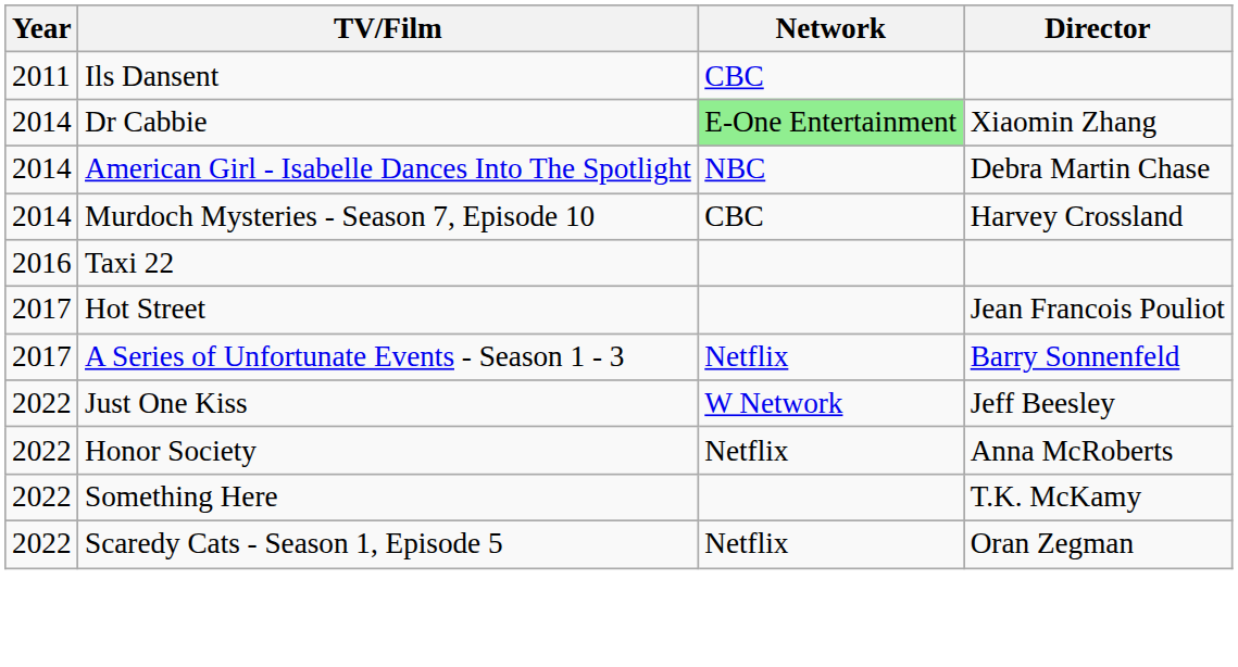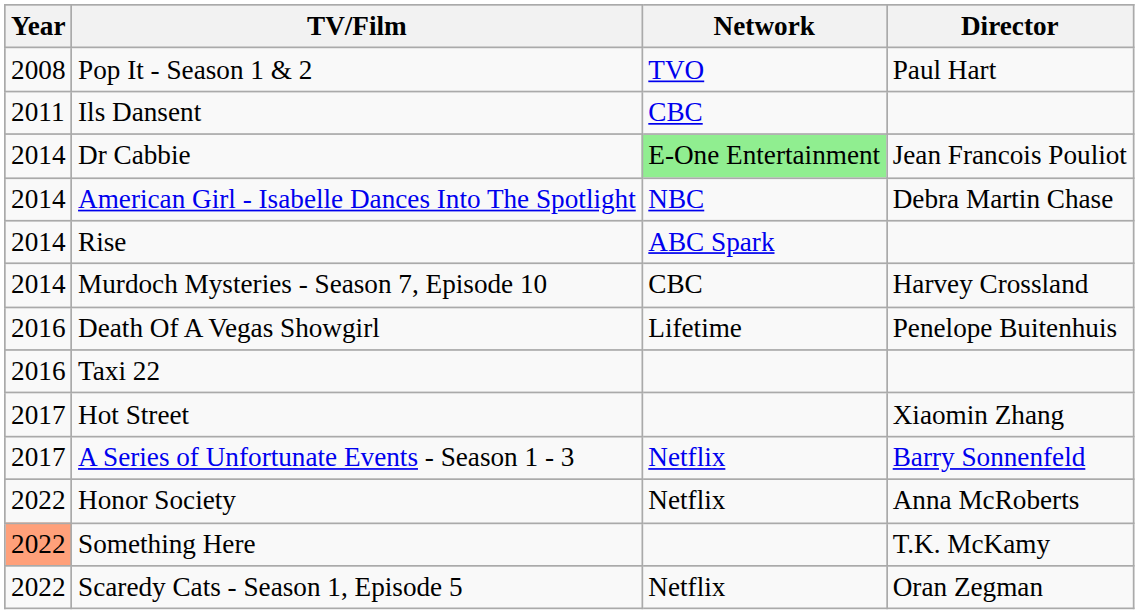 <table class="wikitable">
 <tr>
 <th>Year</th>
 <th>TV/Film</th>
 <th>Network</th>
 <th>Director</th>
+</tr>
+<tr>
+<td>2008</td>
+<td>Pop It -  Season 1 & 2</td>
+<td><a href='#'>TVO</a></td>
+<td>Paul Hart</td>
 </tr>
 <tr>
 <td>2011</td>
 <td>Ils  Dansent</td>
 <td><a href='#'>CBC</a></td>
 <td></td>
 </tr>
 <tr>
 <td>2014</td>
 <td>Dr Cabbie</td>
 <td style="background: lightgreen;">E-One  Entertainment</td>
-<td>Xiaomin Zhang</td>
+<td>Jean Francois  Pouliot</td>
 </tr>
 <tr>
 <td>2014</td>
 <td><a href='#'>American Girl  - Isabelle Dances Into The Spotlight</a></td>
 <td><a href='#'>NBC</a></td>
 <td>Debra Martin  Chase</td>
 </tr>
 <tr>
 <td>2014</td>
+<td>Rise</td>
+<td><a href='#'>ABC Spark</a></td>
+<td></td>
+</tr>
+<tr>
+<td>2014</td>
 <td>Murdoch  Mysteries - Season 7, Episode 10</td>
 <td>CBC</td>
 <td>Harvey  Crossland</td>
+</tr>
+<tr>
+<td>2016</td>
+<td>Death Of A  Vegas Showgirl</td>
+<td>Lifetime</td>
+<td>Penelope  Buitenhuis</td>
 </tr>
 <tr>
 <td>2016</td>
 <td>Taxi 22</td>
 <td></td>
 <td></td>
 </tr>
 <tr>
 <td>2017</td>
 <td>Hot Street</td>
 <td></td>
-<td>Jean Francois  Pouliot</td>
+<td>Xiaomin Zhang</td>
 </tr>
 <tr>
 <td>2017</td>
 <td><a href='#'>A Series of Unfortunate Events</a> - Season 1 - 3</td>
 <td><a href='#'>Netflix</a></td>
 <td><a href='#'>Barry Sonnenfeld</a></td>
 </tr>
 <tr>
 <td>2022</td>
-<td>Just One Kiss</td>
-<td><a href='#'>W Network</a></td>
-<td>Jeff Beesley</td>
-</tr>
-<tr>
-<td>2022</td>
 <td>Honor  Society</td>
 <td>Netflix</td>
 <td>Anna McRoberts</td>
 </tr>
 <tr>
-<td>2022</td>
+<td style="background: lightsalmon;">2022</td>
 <td>Something Here</td>
 <td></td>
 <td>T.K.  McKamy</td>
 </tr>
 <tr>
 <td>2022</td>
 <td>Scaredy Cats -  Season 1, Episode 5</td>
 <td>Netflix</td>
 <td>Oran Zegman</td>
 </tr>
 </table>
